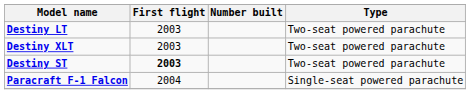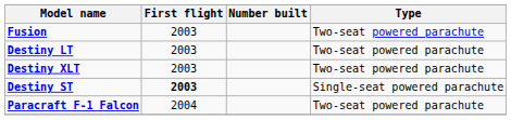 <table class="wikitable" align=center style="font-size:90%;">
 <tr>
 </tr>
 <tr style="background:#efefef;">
 <th>Model name</th>
 <th>First flight</th>
 <th>Number built</th>
 <th>Type</th>
+</tr>
+<tr>
+<td align=left><strong><a href='#'>Fusion</a></strong></td>
+<td align=center>2003</td>
+<td align=center></td>
+<td align=left>Two-seat <a href='#'>powered parachute</a></td>
 </tr>
 <tr>
 <td align=left><strong><a href='#'>Destiny LT</a></strong></td>
 <td align=center>2003</td>
 <td align=center></td>
 <td align=left>Two-seat powered parachute</td>
 </tr>
 <tr>
 <td align=left><strong><a href='#'>Destiny XLT</a></strong></td>
 <td align=center>2003</td>
 <td align=center></td>
 <td align=left>Two-seat powered parachute</td>
 </tr>
 <tr>
 <td align=left><strong><a href='#'>Destiny ST</a></strong></td>
 <td align=center><strong>2003</strong></td>
 <td align=center></td>
-<td align=left>Two-seat powered parachute</td>
+<td align=left>Single-seat powered parachute</td>
 </tr>
 <tr>
 <td align=left><strong><a href='#'>Paracraft F-1 Falcon</a></strong></td>
 <td align=center>2004</td>
 <td align=center></td>
-<td align=left>Single-seat powered parachute</td>
+<td align=left>Two-seat powered parachute</td>
 </tr>
 <tr>
 </tr>
 </table>
